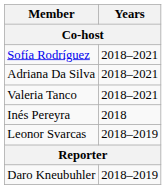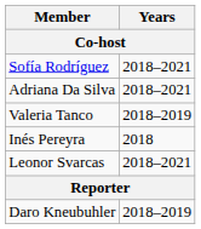 <table class="wikitable">
 <tr>
 <th>Member</th>
 <th>Years</th>
 </tr>
 <tr>
 <th colspan="2">Co-host</th>
 </tr>
 <tr>
 <td><a href='#'>Sofía Rodríguez</a></td>
 <td>2018–2021</td>
 </tr>
 <tr>
 <td>Adriana Da Silva</td>
 <td>2018–2021</td>
 </tr>
 <tr>
 <td>Valeria Tanco</td>
-<td>2018–2021</td>
+<td>2018–2019 </td>
 </tr>
 <tr>
 <td>Inés Pereyra</td>
 <td>2018 </td>
 </tr>
 <tr>
 <td>Leonor Svarcas</td>
-<td>2018–2019 </td>
+<td>2018–2021</td>
 </tr>
 <tr>
 <th colspan="2">Reporter</th>
 </tr>
 <tr>
 <td>Daro Kneubuhler</td>
 <td>2018–2019 </td>
 </tr>
 </table>
